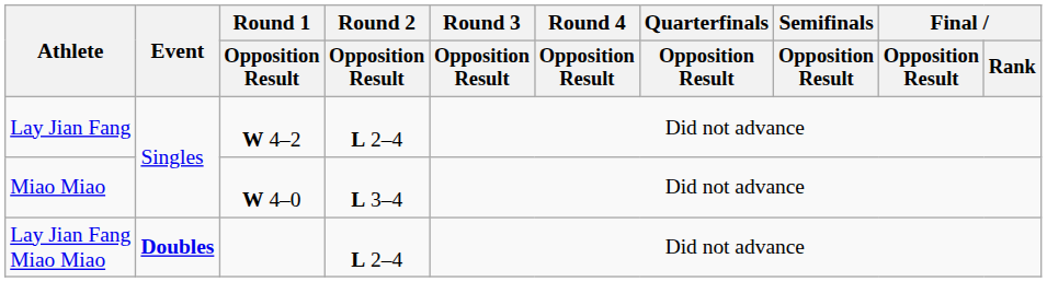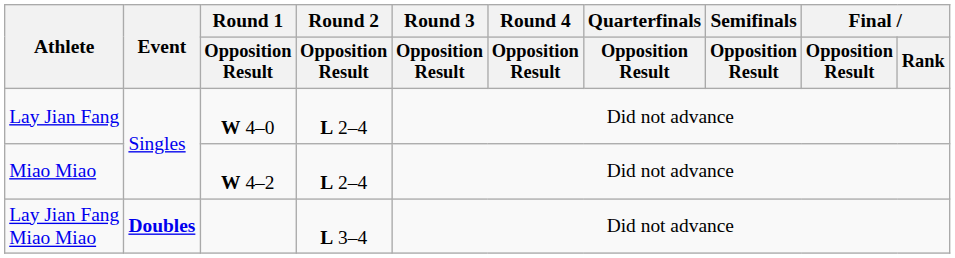 <table class="wikitable" style="font-size:90%">
 <tr>
 <th rowspan="2">Athlete</th>
 <th rowspan="2">Event</th>
 <th>Round 1</th>
 <th>Round 2</th>
 <th>Round 3</th>
 <th>Round 4</th>
 <th>Quarterfinals</th>
 <th>Semifinals</th>
 <th colspan=2>Final / </th>
 </tr>
 <tr style="font-size:95%">
 <th>Opposition<br>Result</th>
 <th>Opposition<br>Result</th>
 <th>Opposition<br>Result</th>
 <th>Opposition<br>Result</th>
 <th>Opposition<br>Result</th>
 <th>Opposition<br>Result</th>
 <th>Opposition<br>Result</th>
 <th>Rank</th>
 </tr>
 <tr align=center>
 <td align=left><a href='#'>Lay Jian Fang</a></td>
 <td align=left rowspan=2><a href='#'>Singles</a></td>
-<td><br><strong>W</strong> 4–2</td>
+<td><br><strong>W</strong> 4–0</td>
 <td><br><strong>L</strong> 2–4</td>
 <td colspan=6>Did not advance</td>
 </tr>
 <tr align=center>
 <td align=left><a href='#'>Miao Miao</a></td>
-<td><br><strong>W</strong> 4–0</td>
-<td><br><strong>L</strong> 3–4</td>
+<td><br><strong>W</strong> 4–2</td>
+<td><br><strong>L</strong> 2–4</td>
 <td colspan=6>Did not advance</td>
 </tr>
 <tr align=center>
 <td align=left><a href='#'>Lay Jian Fang</a><br><a href='#'>Miao Miao</a></td>
 <td align=left><strong><a href='#'>Doubles</a></strong></td>
 <td></td>
-<td><br><strong>L</strong> 2–4</td>
+<td><br><strong>L</strong> 3–4</td>
 <td colspan=6>Did not advance</td>
 </tr>
 </table>
